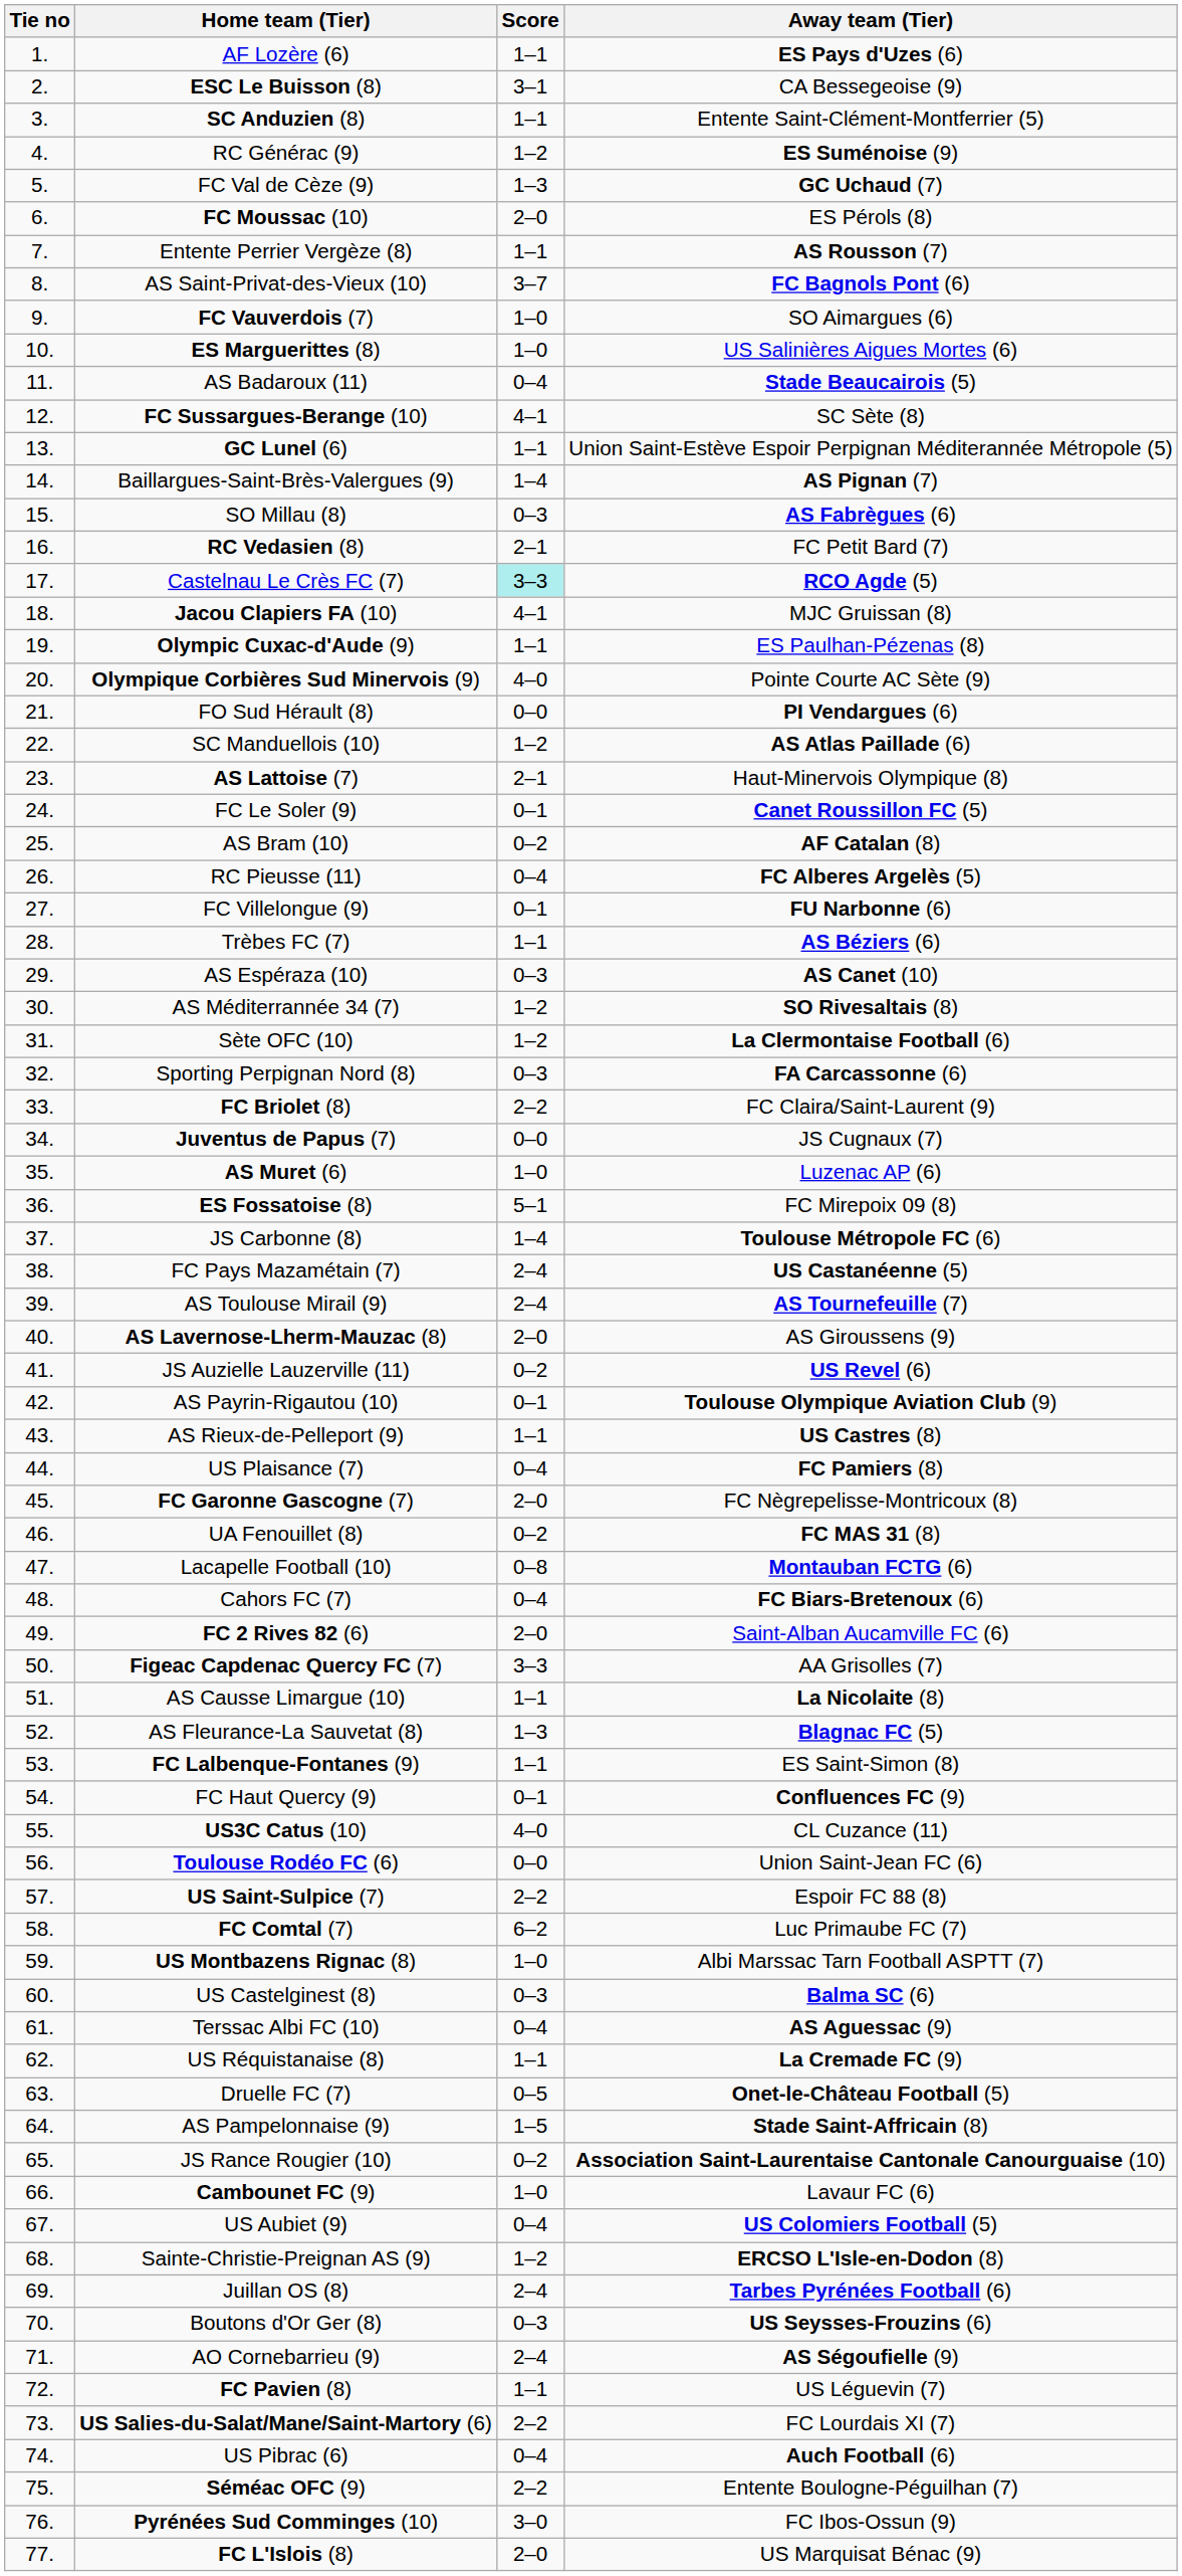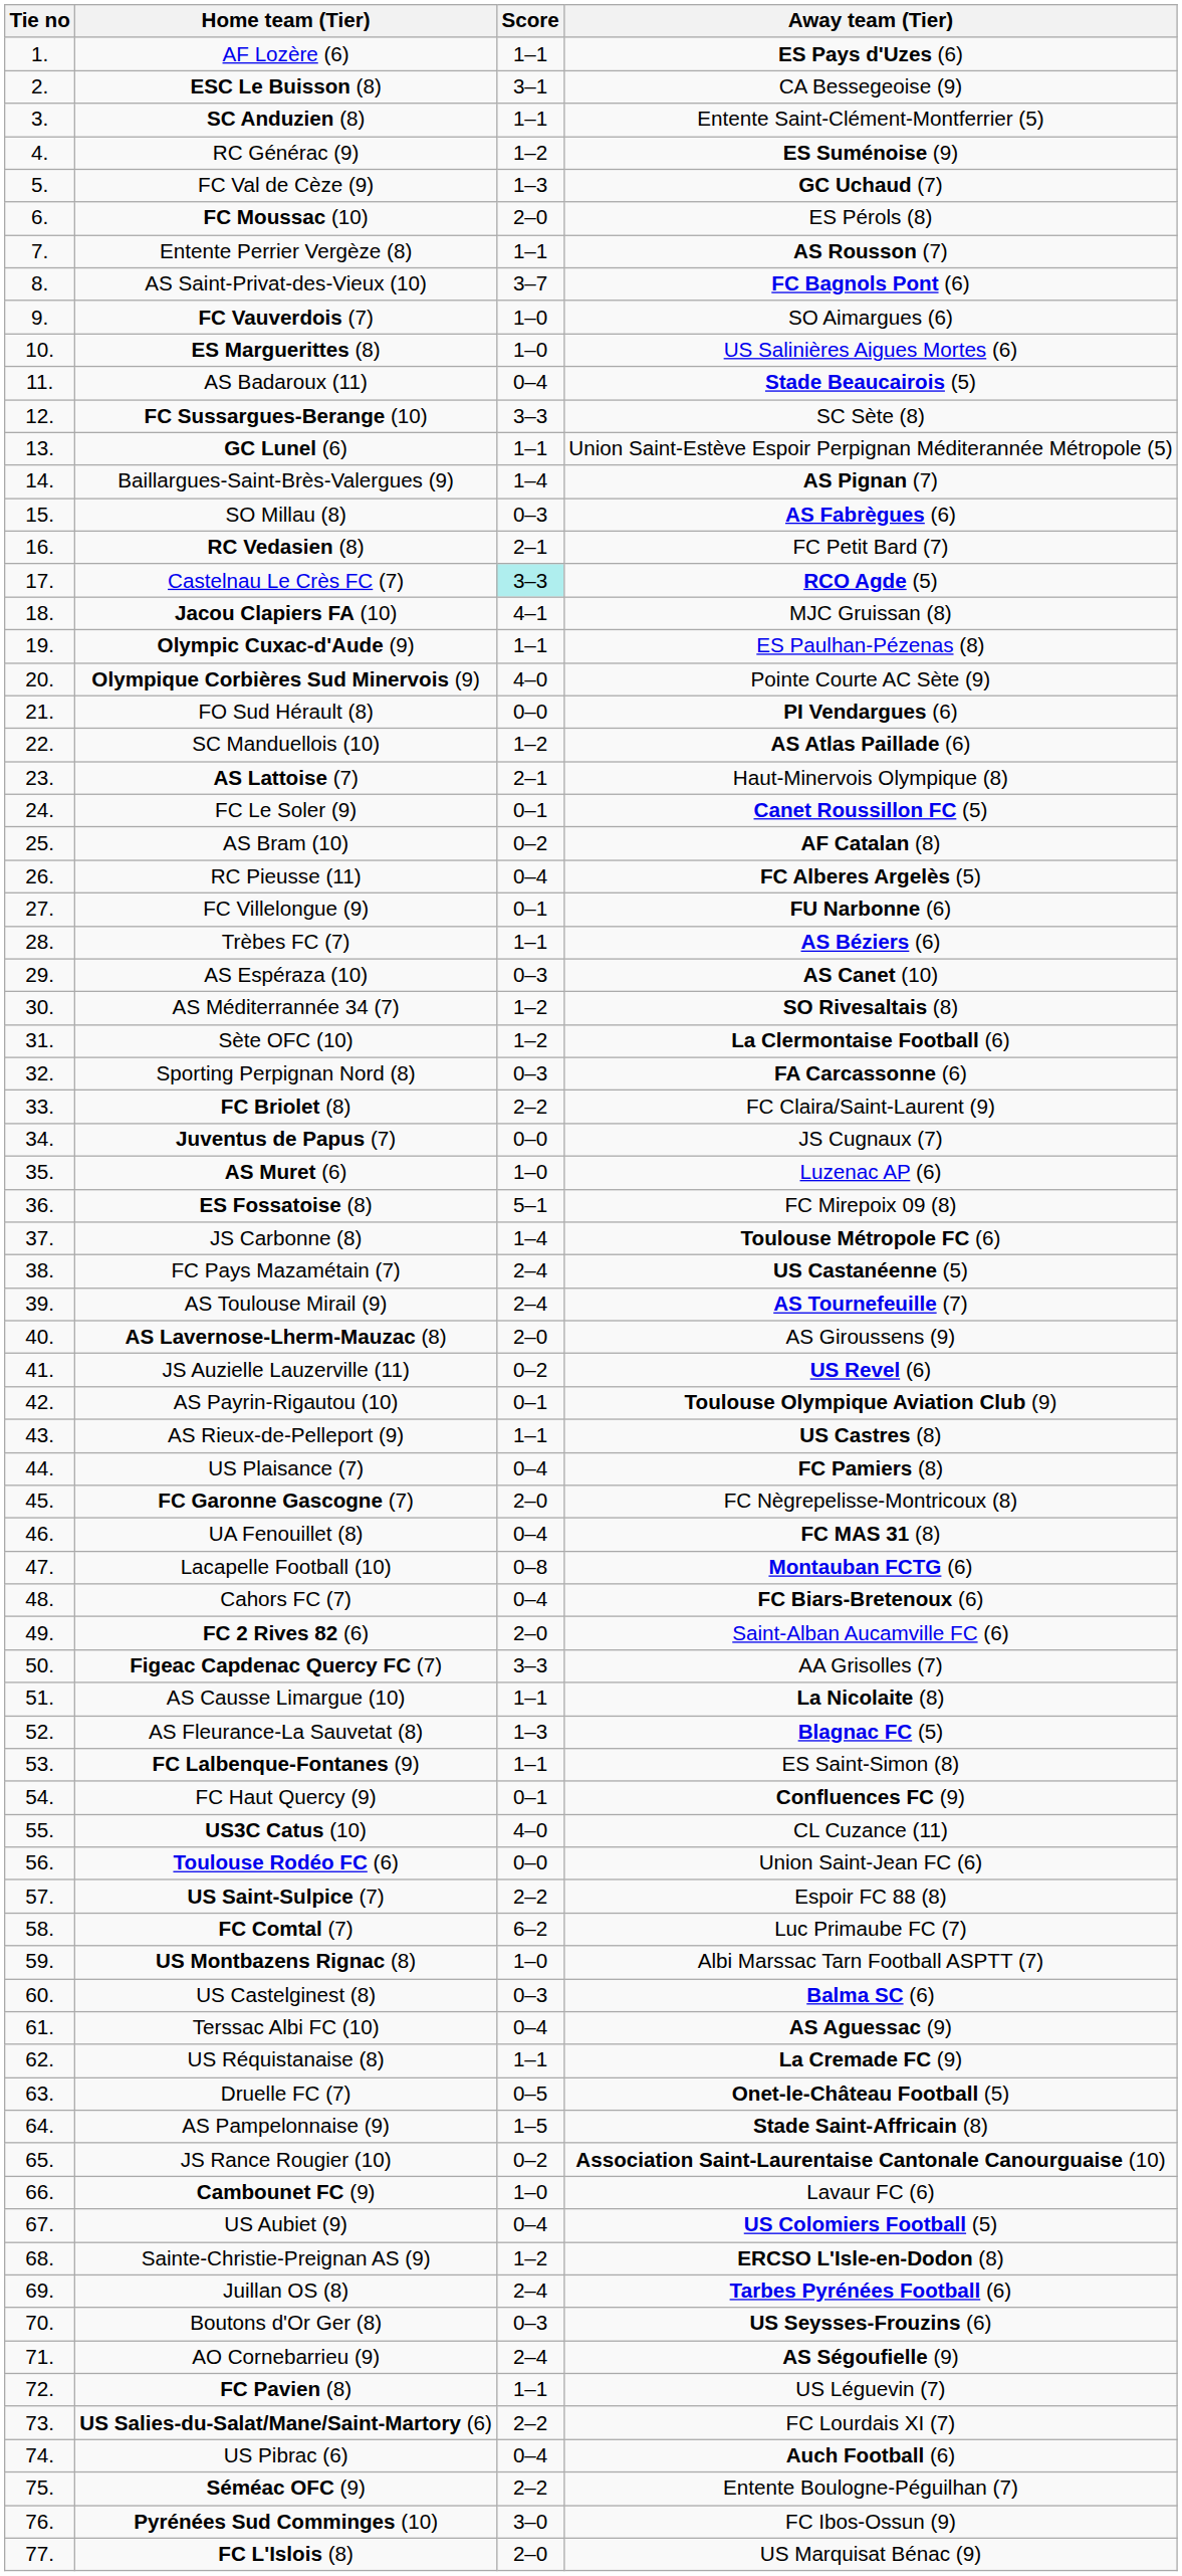 <table class="wikitable" style="text-align: center">
 <tr>
 <th>Tie no</th>
 <th>Home team (Tier)</th>
 <th>Score</th>
 <th>Away team (Tier)</th>
 </tr>
 <tr>
 <td>1.</td>
 <td><a href='#'>AF Lozère</a> (6)</td>
 <td>1–1 </td>
 <td><strong>ES Pays d'Uzes</strong> (6)</td>
 </tr>
 <tr>
 <td>2.</td>
 <td><strong>ESC Le Buisson</strong> (8)</td>
 <td>3–1</td>
 <td>CA Bessegeoise (9)</td>
 </tr>
 <tr>
 <td>3.</td>
 <td><strong>SC Anduzien</strong> (8)</td>
 <td>1–1 </td>
 <td>Entente Saint-Clément-Montferrier (5)</td>
 </tr>
 <tr>
 <td>4.</td>
 <td>RC Générac (9)</td>
 <td>1–2</td>
 <td><strong>ES Suménoise</strong> (9)</td>
 </tr>
 <tr>
 <td>5.</td>
 <td>FC Val de Cèze (9)</td>
 <td>1–3</td>
 <td><strong>GC Uchaud</strong> (7)</td>
 </tr>
 <tr>
 <td>6.</td>
 <td><strong>FC Moussac</strong> (10)</td>
 <td>2–0</td>
 <td>ES Pérols (8)</td>
 </tr>
 <tr>
 <td>7.</td>
 <td>Entente Perrier Vergèze (8)</td>
 <td>1–1 </td>
 <td><strong>AS Rousson</strong> (7)</td>
 </tr>
 <tr>
 <td>8.</td>
 <td>AS Saint-Privat-des-Vieux (10)</td>
 <td>3–7</td>
 <td><strong><a href='#'>FC Bagnols Pont</a></strong> (6)</td>
 </tr>
 <tr>
 <td>9.</td>
 <td><strong>FC Vauverdois</strong> (7)</td>
 <td>1–0</td>
 <td>SO Aimargues (6)</td>
 </tr>
 <tr>
 <td>10.</td>
 <td><strong>ES Marguerittes</strong> (8)</td>
 <td>1–0</td>
 <td><a href='#'>US Salinières Aigues Mortes</a> (6)</td>
 </tr>
 <tr>
 <td>11.</td>
 <td>AS Badaroux (11)</td>
 <td>0–4</td>
 <td><strong><a href='#'>Stade Beaucairois</a></strong> (5)</td>
 </tr>
 <tr>
 <td>12.</td>
 <td><strong>FC Sussargues-Berange</strong> (10)</td>
-<td>4–1</td>
+<td>3–3 </td>
 <td>SC Sète (8)</td>
 </tr>
 <tr>
 <td>13.</td>
 <td><strong>GC Lunel</strong> (6)</td>
 <td>1–1 </td>
 <td>Union Saint-Estève Espoir Perpignan Méditerannée Métropole (5)</td>
 </tr>
 <tr>
 <td>14.</td>
 <td>Baillargues-Saint-Brès-Valergues (9)</td>
 <td>1–4</td>
 <td><strong>AS Pignan</strong> (7)</td>
 </tr>
 <tr>
 <td>15.</td>
 <td>SO Millau (8)</td>
 <td>0–3</td>
 <td><strong><a href='#'>AS Fabrègues</a></strong> (6)</td>
 </tr>
 <tr>
 <td>16.</td>
 <td><strong>RC Vedasien</strong> (8)</td>
 <td>2–1</td>
 <td>FC Petit Bard (7)</td>
 </tr>
 <tr>
 <td>17.</td>
 <td><a href='#'>Castelnau Le Crès FC</a> (7)</td>
 <td style="background: paleturquoise;">3–3 </td>
 <td><strong><a href='#'>RCO Agde</a></strong> (5)</td>
 </tr>
 <tr>
 <td>18.</td>
 <td><strong>Jacou Clapiers FA</strong> (10)</td>
 <td>4–1</td>
 <td>MJC Gruissan (8)</td>
 </tr>
 <tr>
 <td>19.</td>
 <td><strong>Olympic Cuxac-d'Aude</strong> (9)</td>
 <td>1–1 </td>
 <td><a href='#'>ES Paulhan-Pézenas</a> (8)</td>
 </tr>
 <tr>
 <td>20.</td>
 <td><strong>Olympique Corbières Sud Minervois</strong> (9)</td>
 <td>4–0</td>
 <td>Pointe Courte AC Sète (9)</td>
 </tr>
 <tr>
 <td>21.</td>
 <td>FO Sud Hérault (8)</td>
 <td>0–0 </td>
 <td><strong>PI Vendargues</strong> (6)</td>
 </tr>
 <tr>
 <td>22.</td>
 <td>SC Manduellois (10)</td>
 <td>1–2</td>
 <td><strong>AS Atlas Paillade</strong> (6)</td>
 </tr>
 <tr>
 <td>23.</td>
 <td><strong>AS Lattoise</strong> (7)</td>
 <td>2–1</td>
 <td>Haut-Minervois Olympique (8)</td>
 </tr>
 <tr>
 <td>24.</td>
 <td>FC Le Soler (9)</td>
 <td>0–1</td>
 <td><strong><a href='#'>Canet Roussillon FC</a></strong> (5)</td>
 </tr>
 <tr>
 <td>25.</td>
 <td>AS Bram (10)</td>
 <td>0–2</td>
 <td><strong>AF Catalan</strong> (8)</td>
 </tr>
 <tr>
 <td>26.</td>
 <td>RC Pieusse (11)</td>
 <td>0–4</td>
 <td><strong>FC Alberes Argelès</strong> (5)</td>
 </tr>
 <tr>
 <td>27.</td>
 <td>FC Villelongue (9)</td>
 <td>0–1</td>
 <td><strong>FU Narbonne</strong> (6)</td>
 </tr>
 <tr>
 <td>28.</td>
 <td>Trèbes FC (7)</td>
 <td>1–1 </td>
 <td><strong><a href='#'>AS Béziers</a></strong> (6)</td>
 </tr>
 <tr>
 <td>29.</td>
 <td>AS Espéraza (10)</td>
 <td>0–3</td>
 <td><strong>AS Canet</strong> (10)</td>
 </tr>
 <tr>
 <td>30.</td>
 <td>AS Méditerrannée 34 (7)</td>
 <td>1–2</td>
 <td><strong>SO Rivesaltais</strong> (8)</td>
 </tr>
 <tr>
 <td>31.</td>
 <td>Sète OFC (10)</td>
 <td>1–2</td>
 <td><strong>La Clermontaise Football</strong> (6)</td>
 </tr>
 <tr>
 <td>32.</td>
 <td>Sporting Perpignan Nord (8)</td>
 <td>0–3</td>
 <td><strong>FA Carcassonne</strong> (6)</td>
 </tr>
 <tr>
 <td>33.</td>
 <td><strong>FC Briolet</strong> (8)</td>
 <td>2–2 </td>
 <td>FC Claira/Saint-Laurent (9)</td>
 </tr>
 <tr>
 <td>34.</td>
 <td><strong>Juventus de Papus</strong> (7)</td>
 <td>0–0 </td>
 <td>JS Cugnaux (7)</td>
 </tr>
 <tr>
 <td>35.</td>
 <td><strong>AS Muret</strong> (6)</td>
 <td>1–0</td>
 <td><a href='#'>Luzenac AP</a> (6)</td>
 </tr>
 <tr>
 <td>36.</td>
 <td><strong>ES Fossatoise</strong> (8)</td>
 <td>5–1</td>
 <td>FC Mirepoix 09 (8)</td>
 </tr>
 <tr>
 <td>37.</td>
 <td>JS Carbonne (8)</td>
 <td>1–4</td>
 <td><strong>Toulouse Métropole FC</strong> (6)</td>
 </tr>
 <tr>
 <td>38.</td>
 <td>FC Pays Mazamétain (7)</td>
 <td>2–4</td>
 <td><strong>US Castanéenne</strong> (5)</td>
 </tr>
 <tr>
 <td>39.</td>
 <td>AS Toulouse Mirail (9)</td>
 <td>2–4</td>
 <td><strong><a href='#'>AS Tournefeuille</a></strong> (7)</td>
 </tr>
 <tr>
 <td>40.</td>
 <td><strong>AS Lavernose-Lherm-Mauzac</strong> (8)</td>
 <td>2–0</td>
 <td>AS Giroussens (9)</td>
 </tr>
 <tr>
 <td>41.</td>
 <td>JS Auzielle Lauzerville (11)</td>
 <td>0–2</td>
 <td><strong><a href='#'>US Revel</a></strong> (6)</td>
 </tr>
 <tr>
 <td>42.</td>
 <td>AS Payrin-Rigautou (10)</td>
 <td>0–1</td>
 <td><strong>Toulouse Olympique Aviation Club</strong> (9)</td>
 </tr>
 <tr>
 <td>43.</td>
 <td>AS Rieux-de-Pelleport (9)</td>
 <td>1–1 </td>
 <td><strong>US Castres</strong> (8)</td>
 </tr>
 <tr>
 <td>44.</td>
 <td>US Plaisance (7)</td>
 <td>0–4</td>
 <td><strong>FC Pamiers</strong> (8)</td>
 </tr>
 <tr>
 <td>45.</td>
 <td><strong>FC Garonne Gascogne</strong> (7)</td>
 <td>2–0</td>
 <td>FC Nègrepelisse-Montricoux (8)</td>
 </tr>
 <tr>
 <td>46.</td>
 <td>UA Fenouillet (8)</td>
-<td>0–2</td>
+<td>0–4</td>
 <td><strong>FC MAS 31</strong> (8)</td>
 </tr>
 <tr>
 <td>47.</td>
 <td>Lacapelle Football (10)</td>
 <td>0–8</td>
 <td><strong><a href='#'>Montauban FCTG</a></strong> (6)</td>
 </tr>
 <tr>
 <td>48.</td>
 <td>Cahors FC (7)</td>
 <td>0–4</td>
 <td><strong>FC Biars-Bretenoux</strong> (6)</td>
 </tr>
 <tr>
 <td>49.</td>
 <td><strong>FC 2 Rives 82</strong> (6)</td>
 <td>2–0</td>
 <td><a href='#'>Saint-Alban Aucamville FC</a> (6)</td>
 </tr>
 <tr>
 <td>50.</td>
 <td><strong>Figeac Capdenac Quercy FC</strong> (7)</td>
 <td>3–3 </td>
 <td>AA Grisolles (7)</td>
 </tr>
 <tr>
 <td>51.</td>
 <td>AS Causse Limargue (10)</td>
 <td>1–1 </td>
 <td><strong>La Nicolaite</strong> (8)</td>
 </tr>
 <tr>
 <td>52.</td>
 <td>AS Fleurance-La Sauvetat (8)</td>
 <td>1–3</td>
 <td><strong><a href='#'>Blagnac FC</a></strong> (5)</td>
 </tr>
 <tr>
 <td>53.</td>
 <td><strong>FC Lalbenque-Fontanes</strong> (9)</td>
 <td>1–1 </td>
 <td>ES Saint-Simon (8)</td>
 </tr>
 <tr>
 <td>54.</td>
 <td>FC Haut Quercy (9)</td>
 <td>0–1</td>
 <td><strong>Confluences FC</strong> (9)</td>
 </tr>
 <tr>
 <td>55.</td>
 <td><strong>US3C Catus</strong> (10)</td>
 <td>4–0</td>
 <td>CL Cuzance (11)</td>
 </tr>
 <tr>
 <td>56.</td>
 <td><strong><a href='#'>Toulouse Rodéo FC</a></strong> (6)</td>
 <td>0–0 </td>
 <td>Union Saint-Jean FC (6)</td>
 </tr>
 <tr>
 <td>57.</td>
 <td><strong>US Saint-Sulpice</strong> (7)</td>
 <td>2–2 </td>
 <td>Espoir FC 88 (8)</td>
 </tr>
 <tr>
 <td>58.</td>
 <td><strong>FC Comtal</strong> (7)</td>
 <td>6–2</td>
 <td>Luc Primaube FC (7)</td>
 </tr>
 <tr>
 <td>59.</td>
 <td><strong>US Montbazens Rignac</strong> (8)</td>
 <td>1–0</td>
 <td>Albi Marssac Tarn Football ASPTT (7)</td>
 </tr>
 <tr>
 <td>60.</td>
 <td>US Castelginest (8)</td>
 <td>0–3</td>
 <td><strong><a href='#'>Balma SC</a></strong> (6)</td>
 </tr>
 <tr>
 <td>61.</td>
 <td>Terssac Albi FC (10)</td>
 <td>0–4</td>
 <td><strong>AS Aguessac</strong> (9)</td>
 </tr>
 <tr>
 <td>62.</td>
 <td>US Réquistanaise (8)</td>
 <td>1–1 </td>
 <td><strong>La Cremade FC</strong> (9)</td>
 </tr>
 <tr>
 <td>63.</td>
 <td>Druelle FC (7)</td>
 <td>0–5</td>
 <td><strong>Onet-le-Château Football</strong> (5)</td>
 </tr>
 <tr>
 <td>64.</td>
 <td>AS Pampelonnaise (9)</td>
 <td>1–5</td>
 <td><strong>Stade Saint-Affricain</strong> (8)</td>
 </tr>
 <tr>
 <td>65.</td>
 <td>JS Rance Rougier (10)</td>
 <td>0–2</td>
 <td><strong>Association Saint-Laurentaise Cantonale Canourguaise</strong> (10)</td>
 </tr>
 <tr>
 <td>66.</td>
 <td><strong>Cambounet FC</strong> (9)</td>
 <td>1–0</td>
 <td>Lavaur FC (6)</td>
 </tr>
 <tr>
 <td>67.</td>
 <td>US Aubiet (9)</td>
 <td>0–4</td>
 <td><strong><a href='#'>US Colomiers Football</a></strong> (5)</td>
 </tr>
 <tr>
 <td>68.</td>
 <td>Sainte-Christie-Preignan AS (9)</td>
 <td>1–2</td>
 <td><strong>ERCSO L'Isle-en-Dodon</strong> (8)</td>
 </tr>
 <tr>
 <td>69.</td>
 <td>Juillan OS (8)</td>
 <td>2–4</td>
 <td><strong><a href='#'>Tarbes Pyrénées Football</a></strong> (6)</td>
 </tr>
 <tr>
 <td>70.</td>
 <td>Boutons d'Or Ger (8)</td>
 <td>0–3</td>
 <td><strong>US Seysses-Frouzins</strong> (6)</td>
 </tr>
 <tr>
 <td>71.</td>
 <td>AO Cornebarrieu (9)</td>
 <td>2–4</td>
 <td><strong>AS Ségoufielle</strong> (9)</td>
 </tr>
 <tr>
 <td>72.</td>
 <td><strong>FC Pavien</strong> (8)</td>
 <td>1–1 </td>
 <td>US Léguevin (7)</td>
 </tr>
 <tr>
 <td>73.</td>
 <td><strong>US Salies-du-Salat/Mane/Saint-Martory</strong> (6)</td>
 <td>2–2 </td>
 <td>FC Lourdais XI (7)</td>
 </tr>
 <tr>
 <td>74.</td>
 <td>US Pibrac (6)</td>
 <td>0–4</td>
 <td><strong>Auch Football</strong> (6)</td>
 </tr>
 <tr>
 <td>75.</td>
 <td><strong>Séméac OFC</strong> (9)</td>
 <td>2–2 </td>
 <td>Entente Boulogne-Péguilhan (7)</td>
 </tr>
 <tr>
 <td>76.</td>
 <td><strong>Pyrénées Sud Comminges</strong> (10)</td>
 <td>3–0</td>
 <td>FC Ibos-Ossun (9)</td>
 </tr>
 <tr>
 <td>77.</td>
 <td><strong>FC L'Islois</strong> (8)</td>
 <td>2–0</td>
 <td>US Marquisat Bénac (9)</td>
 </tr>
 </table>
